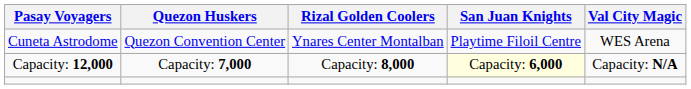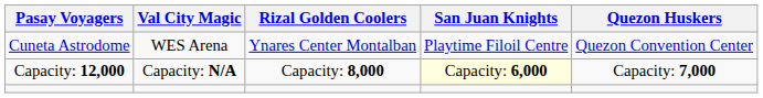 <table class="wikitable" style="font-size: 90%; text-align:center">
 <tr>
 <th><a href='#'>Pasay Voyagers</a></th>
-<th><a href='#'>Quezon Huskers</a></th>
+<th><a href='#'>Val City Magic</a></th>
 <th><a href='#'>Rizal Golden Coolers</a></th>
 <th><a href='#'>San Juan Knights</a></th>
-<th><a href='#'>Val City Magic</a></th>
+<th><a href='#'>Quezon Huskers</a></th>
 </tr>
 <tr>
 <td><a href='#'>Cuneta Astrodome</a> <br> </td>
-<td><a href='#'>Quezon Convention Center</a>  <br> </td>
+<td>WES Arena <br> </td>
 <td><a href='#'>Ynares Center Montalban</a> <br> </td>
 <td><a href='#'>Playtime Filoil Centre</a> <br> </td>
-<td>WES Arena <br> </td>
+<td><a href='#'>Quezon Convention Center</a>  <br> </td>
 </tr>
 <tr>
 <td>Capacity: <strong>12,000</strong></td>
-<td>Capacity: <strong>7,000</strong></td>
+<td>Capacity: <strong>N/A</strong></td>
 <td>Capacity: <strong>8,000</strong></td>
 <td style="background: lightyellow;">Capacity: <strong>6,000</strong></td>
-<td>Capacity: <strong>N/A</strong></td>
+<td>Capacity: <strong>7,000</strong></td>
 </tr>
 <tr>
 <td></td>
 <td></td>
 <td></td>
 <td></td>
 <td></td>
 </tr>
 </table>
